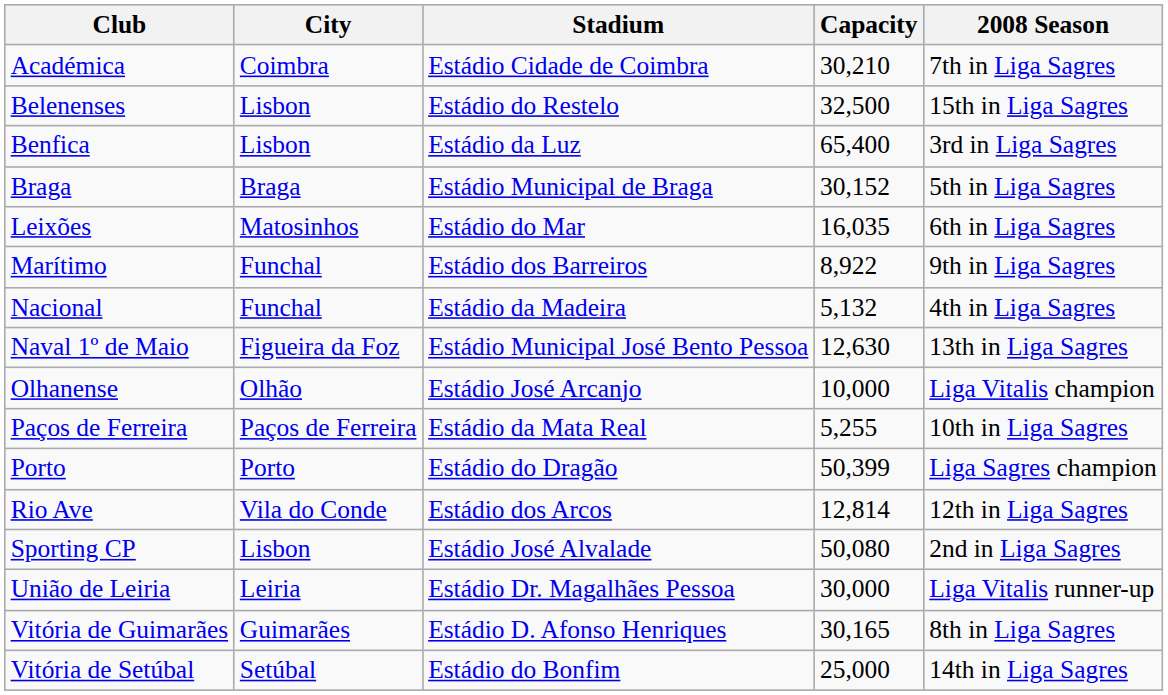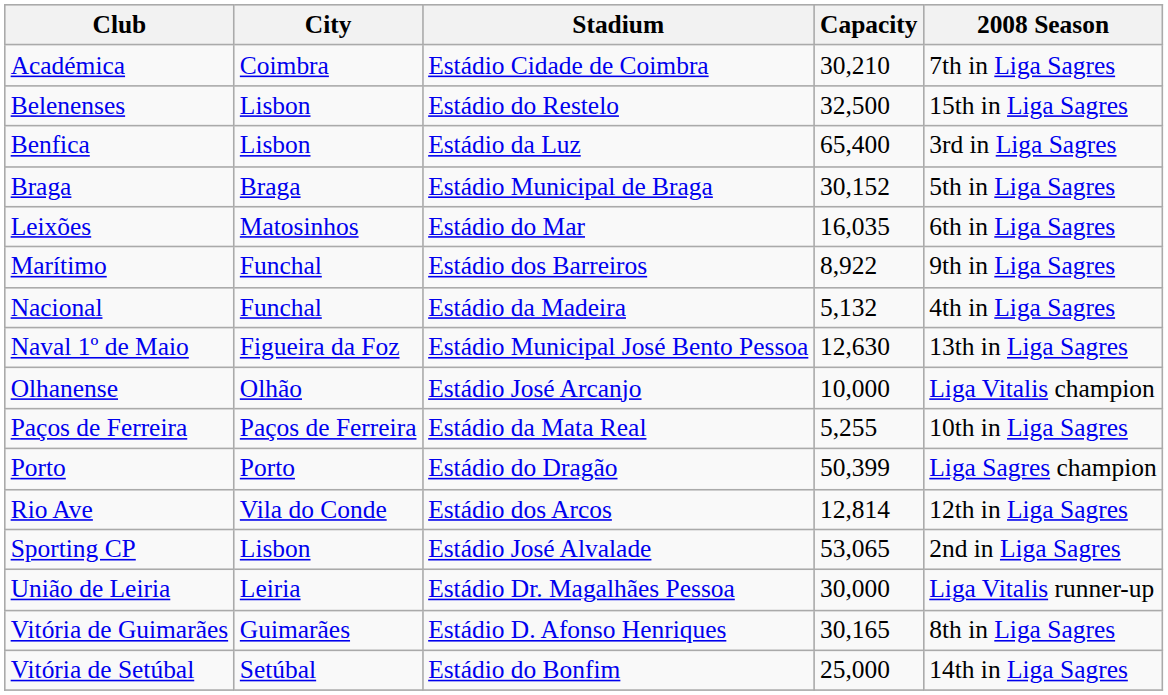 <table class="wikitable sortable" size="95%">
 <tr>
 <th>Club</th>
 <th>City</th>
 <th>Stadium</th>
 <th>Capacity</th>
 <th>2008 Season</th>
 </tr>
 <tr>
 <td><a href='#'>Académica</a></td>
 <td><a href='#'>Coimbra</a></td>
 <td><a href='#'>Estádio Cidade de Coimbra</a></td>
 <td>30,210</td>
 <td>7th in <a href='#'>Liga Sagres</a></td>
 </tr>
 <tr>
 <td><a href='#'>Belenenses</a></td>
 <td><a href='#'>Lisbon</a></td>
 <td><a href='#'>Estádio do Restelo</a></td>
 <td>32,500</td>
 <td>15th in <a href='#'>Liga Sagres</a></td>
 </tr>
 <tr>
 <td><a href='#'>Benfica</a></td>
 <td><a href='#'>Lisbon</a></td>
 <td><a href='#'>Estádio da Luz</a></td>
 <td>65,400</td>
 <td>3rd in <a href='#'>Liga Sagres</a></td>
 </tr>
 <tr>
 <td><a href='#'>Braga</a></td>
 <td><a href='#'>Braga</a></td>
 <td><a href='#'>Estádio Municipal de Braga</a></td>
 <td>30,152</td>
 <td>5th in <a href='#'>Liga Sagres</a></td>
 </tr>
 <tr>
 <td><a href='#'>Leixões</a></td>
 <td><a href='#'>Matosinhos</a></td>
 <td><a href='#'>Estádio do Mar</a></td>
 <td>16,035</td>
 <td>6th in <a href='#'>Liga Sagres</a></td>
 </tr>
 <tr>
 <td><a href='#'>Marítimo</a></td>
 <td><a href='#'>Funchal</a></td>
 <td><a href='#'>Estádio dos Barreiros</a></td>
 <td>8,922</td>
 <td>9th in <a href='#'>Liga Sagres</a></td>
 </tr>
 <tr>
 <td><a href='#'>Nacional</a></td>
 <td><a href='#'>Funchal</a></td>
 <td><a href='#'>Estádio da Madeira</a></td>
 <td>5,132</td>
 <td>4th in <a href='#'>Liga Sagres</a></td>
 </tr>
 <tr>
 <td><a href='#'>Naval 1º de Maio</a></td>
 <td><a href='#'>Figueira da Foz</a></td>
 <td><a href='#'>Estádio Municipal José Bento Pessoa</a></td>
 <td>12,630</td>
 <td>13th in <a href='#'>Liga Sagres</a></td>
 </tr>
 <tr>
 <td><a href='#'>Olhanense</a></td>
 <td><a href='#'>Olhão</a></td>
 <td><a href='#'>Estádio José Arcanjo</a></td>
 <td>10,000</td>
 <td><a href='#'>Liga Vitalis</a> champion</td>
 </tr>
 <tr>
 <td><a href='#'>Paços de Ferreira</a></td>
 <td><a href='#'>Paços de Ferreira</a></td>
 <td><a href='#'>Estádio da Mata Real</a></td>
 <td>5,255</td>
 <td>10th in <a href='#'>Liga Sagres</a></td>
 </tr>
 <tr>
 <td><a href='#'>Porto</a></td>
 <td><a href='#'>Porto</a></td>
 <td><a href='#'>Estádio do Dragão</a></td>
 <td>50,399</td>
 <td><a href='#'>Liga Sagres</a> champion</td>
 </tr>
 <tr>
 <td><a href='#'>Rio Ave</a></td>
 <td><a href='#'>Vila do Conde</a></td>
 <td><a href='#'>Estádio dos Arcos</a></td>
 <td>12,814</td>
 <td>12th in <a href='#'>Liga Sagres</a></td>
 </tr>
 <tr>
 <td><a href='#'>Sporting CP</a></td>
 <td><a href='#'>Lisbon</a></td>
 <td><a href='#'>Estádio José Alvalade</a></td>
-<td>50,080</td>
+<td>53,065</td>
 <td>2nd in <a href='#'>Liga Sagres</a></td>
 </tr>
 <tr>
 <td><a href='#'>União de Leiria</a></td>
 <td><a href='#'>Leiria</a></td>
 <td><a href='#'>Estádio Dr. Magalhães Pessoa</a></td>
 <td>30,000</td>
 <td><a href='#'>Liga Vitalis</a> runner-up</td>
 </tr>
 <tr>
 <td><a href='#'>Vitória de Guimarães</a></td>
 <td><a href='#'>Guimarães</a></td>
 <td><a href='#'>Estádio D. Afonso Henriques</a></td>
 <td>30,165</td>
 <td>8th in <a href='#'>Liga Sagres</a></td>
 </tr>
 <tr>
 <td><a href='#'>Vitória de Setúbal</a></td>
 <td><a href='#'>Setúbal</a></td>
 <td><a href='#'>Estádio do Bonfim</a></td>
 <td>25,000</td>
 <td>14th in <a href='#'>Liga Sagres</a></td>
 </tr>
 </table>
